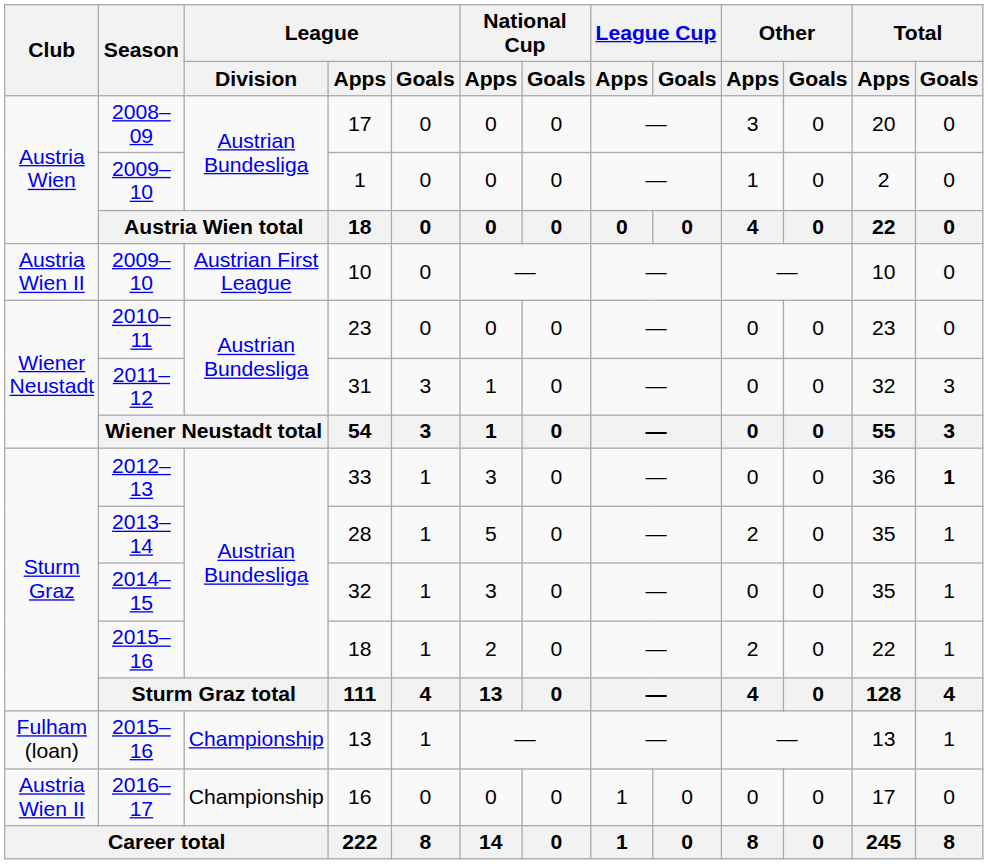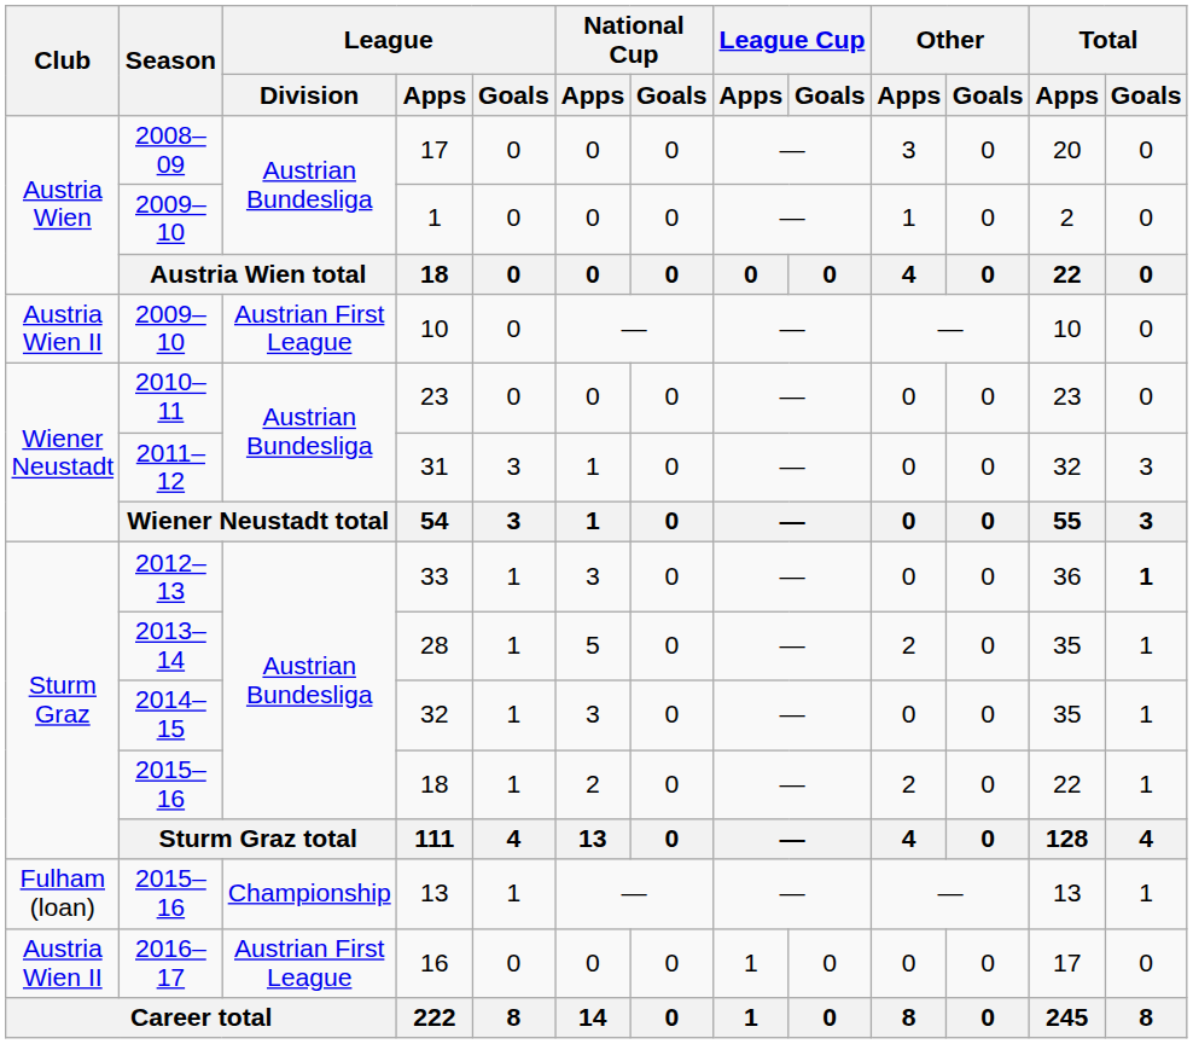 <table class="wikitable" style="text-align: center;">
 <tr>
 <th rowspan="2">Club</th>
 <th rowspan="2">Season</th>
 <th colspan="3">League</th>
 <th colspan="2">National Cup</th>
 <th colspan="2"><a href='#'>League Cup</a></th>
 <th colspan="2">Other</th>
 <th colspan="2">Total</th>
 </tr>
 <tr>
 <th>Division</th>
 <th>Apps</th>
 <th>Goals</th>
 <th>Apps</th>
 <th>Goals</th>
 <th>Apps</th>
 <th>Goals</th>
 <th>Apps</th>
 <th>Goals</th>
 <th>Apps</th>
 <th>Goals</th>
 </tr>
 <tr>
 <td rowspan="3"><a href='#'>Austria Wien</a></td>
 <td><a href='#'>2008–09</a></td>
 <td rowspan="2"><a href='#'>Austrian Bundesliga</a></td>
 <td>17</td>
 <td>0</td>
 <td>0</td>
 <td>0</td>
 <td colspan="2">—</td>
 <td>3</td>
 <td>0</td>
 <td>20</td>
 <td>0</td>
 </tr>
 <tr>
 <td><a href='#'>2009–10</a></td>
 <td>1</td>
 <td>0</td>
 <td>0</td>
 <td>0</td>
 <td colspan="2">—</td>
 <td>1</td>
 <td>0</td>
 <td>2</td>
 <td>0</td>
 </tr>
 <tr>
 <th colspan="2">Austria Wien total</th>
 <th>18</th>
 <th>0</th>
 <th>0</th>
 <th>0</th>
 <th>0</th>
 <th>0</th>
 <th>4</th>
 <th>0</th>
 <th>22</th>
 <th>0</th>
 </tr>
 <tr>
 <td><a href='#'>Austria Wien II</a></td>
 <td><a href='#'>2009–10</a></td>
 <td><a href='#'>Austrian First League</a></td>
 <td>10</td>
 <td>0</td>
 <td colspan="2">—</td>
 <td colspan="2">—</td>
 <td colspan="2">—</td>
 <td>10</td>
 <td>0</td>
 </tr>
 <tr>
 <td rowspan="3"><a href='#'>Wiener Neustadt</a></td>
 <td><a href='#'>2010–11</a></td>
 <td rowspan="2"><a href='#'>Austrian Bundesliga</a></td>
 <td>23</td>
 <td>0</td>
 <td>0</td>
 <td>0</td>
 <td colspan="2">—</td>
 <td>0</td>
 <td>0</td>
 <td>23</td>
 <td>0</td>
 </tr>
 <tr>
 <td><a href='#'>2011–12</a></td>
 <td>31</td>
 <td>3</td>
 <td>1</td>
 <td>0</td>
 <td colspan="2">—</td>
 <td>0</td>
 <td>0</td>
 <td>32</td>
 <td>3</td>
 </tr>
 <tr>
 <th colspan="2">Wiener Neustadt total</th>
 <th>54</th>
 <th>3</th>
 <th>1</th>
 <th>0</th>
 <th colspan="2">—</th>
 <th>0</th>
 <th>0</th>
 <th>55</th>
 <th>3</th>
 </tr>
 <tr>
 <td rowspan="5"><a href='#'>Sturm Graz</a></td>
 <td><a href='#'>2012–13</a></td>
 <td rowspan="4"><a href='#'>Austrian Bundesliga</a></td>
 <td>33</td>
 <td>1</td>
 <td>3</td>
 <td>0</td>
 <td colspan="2">—</td>
 <td>0</td>
 <td>0</td>
 <td>36</td>
 <td><strong>1</strong></td>
 </tr>
 <tr>
 <td><a href='#'>2013–14</a></td>
 <td>28</td>
 <td>1</td>
 <td>5</td>
 <td>0</td>
 <td colspan="2">—</td>
 <td>2</td>
 <td>0</td>
 <td>35</td>
 <td>1</td>
 </tr>
 <tr>
 <td><a href='#'>2014–15</a></td>
 <td>32</td>
 <td>1</td>
 <td>3</td>
 <td>0</td>
 <td colspan="2">—</td>
 <td>0</td>
 <td>0</td>
 <td>35</td>
 <td>1</td>
 </tr>
 <tr>
 <td><a href='#'>2015–16</a></td>
 <td>18</td>
 <td>1</td>
 <td>2</td>
 <td>0</td>
 <td colspan="2">—</td>
 <td>2</td>
 <td>0</td>
 <td>22</td>
 <td>1</td>
 </tr>
 <tr>
 <th colspan="2">Sturm Graz total</th>
 <th>111</th>
 <th>4</th>
 <th>13</th>
 <th>0</th>
 <th colspan="2">—</th>
 <th>4</th>
 <th>0</th>
 <th>128</th>
 <th>4</th>
 </tr>
 <tr>
 <td><a href='#'>Fulham</a> (loan)</td>
 <td><a href='#'>2015–16</a></td>
 <td><a href='#'>Championship</a></td>
 <td>13</td>
 <td>1</td>
 <td colspan="2">—</td>
 <td colspan="2">—</td>
 <td colspan="2">—</td>
 <td>13</td>
 <td>1</td>
 </tr>
 <tr>
 <td><a href='#'>Austria Wien II</a></td>
 <td><a href='#'>2016–17</a></td>
-<td>Championship</td>
+<td><a href='#'>Austrian First League</a></td>
 <td>16</td>
 <td>0</td>
 <td>0</td>
 <td>0</td>
 <td>1</td>
 <td>0</td>
 <td>0</td>
 <td>0</td>
 <td>17</td>
 <td>0</td>
 </tr>
 <tr>
 <th colspan="3">Career total</th>
 <th>222</th>
 <th>8</th>
 <th>14</th>
 <th>0</th>
 <th>1</th>
 <th>0</th>
 <th>8</th>
 <th>0</th>
 <th>245</th>
 <th>8</th>
 </tr>
 </table>
